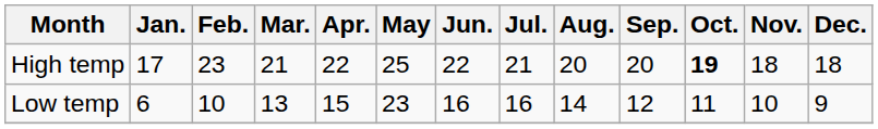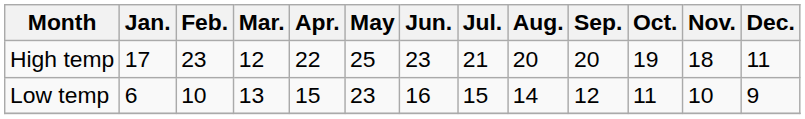 <table class="wikitable">
 <tr>
 <th>Month</th>
 <th>Jan.</th>
 <th>Feb.</th>
 <th>Mar.</th>
 <th>Apr.</th>
 <th>May</th>
 <th>Jun.</th>
 <th>Jul.</th>
 <th>Aug.</th>
 <th>Sep.</th>
 <th>Oct.</th>
 <th>Nov.</th>
 <th>Dec.</th>
 </tr>
 <tr>
 <td>High temp</td>
 <td>17</td>
 <td>23</td>
-<td>21</td>
+<td>12</td>
 <td>22</td>
 <td>25</td>
-<td>22</td>
+<td>23</td>
 <td>21</td>
 <td>20</td>
 <td>20</td>
-<td><strong>19</strong></td>
+<td>19</td>
 <td>18</td>
-<td>18</td>
+<td>11</td>
 </tr>
 <tr>
 <td>Low temp</td>
 <td>6</td>
 <td>10</td>
 <td>13</td>
 <td>15</td>
 <td>23</td>
 <td>16</td>
-<td>16</td>
+<td>15</td>
 <td>14</td>
 <td>12</td>
 <td>11</td>
 <td>10</td>
 <td>9</td>
 </tr>
 <tr>
 </tr>
 </table>
